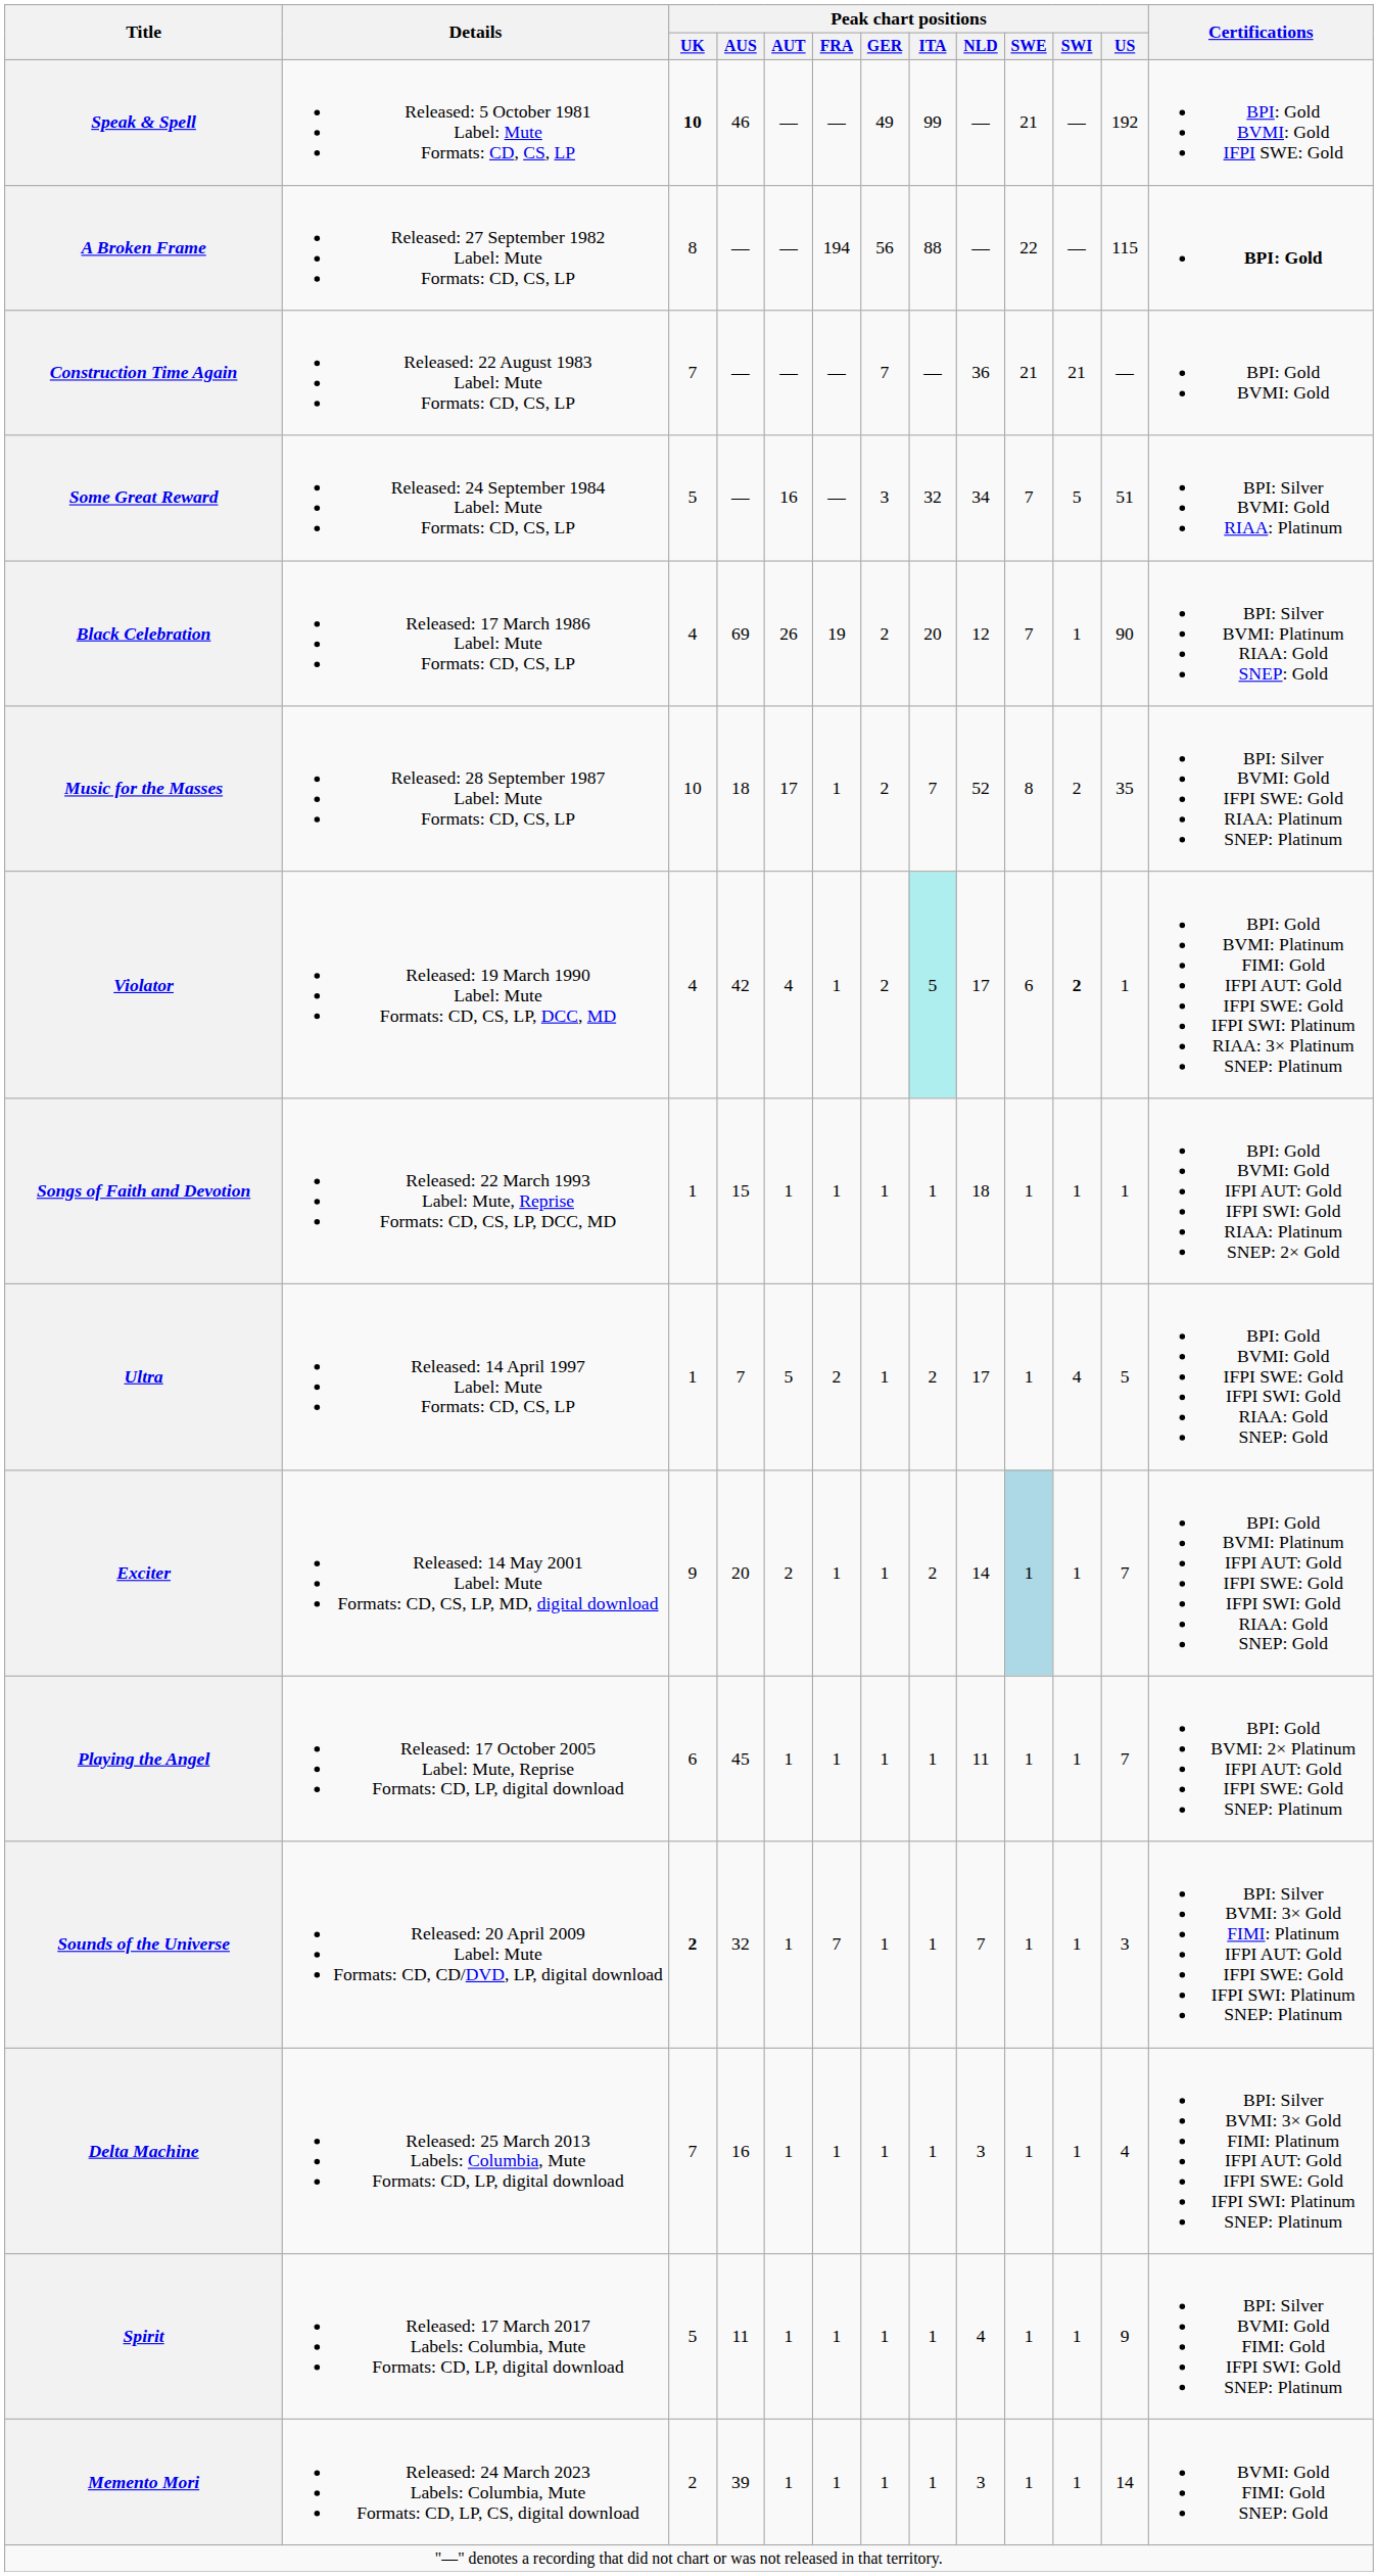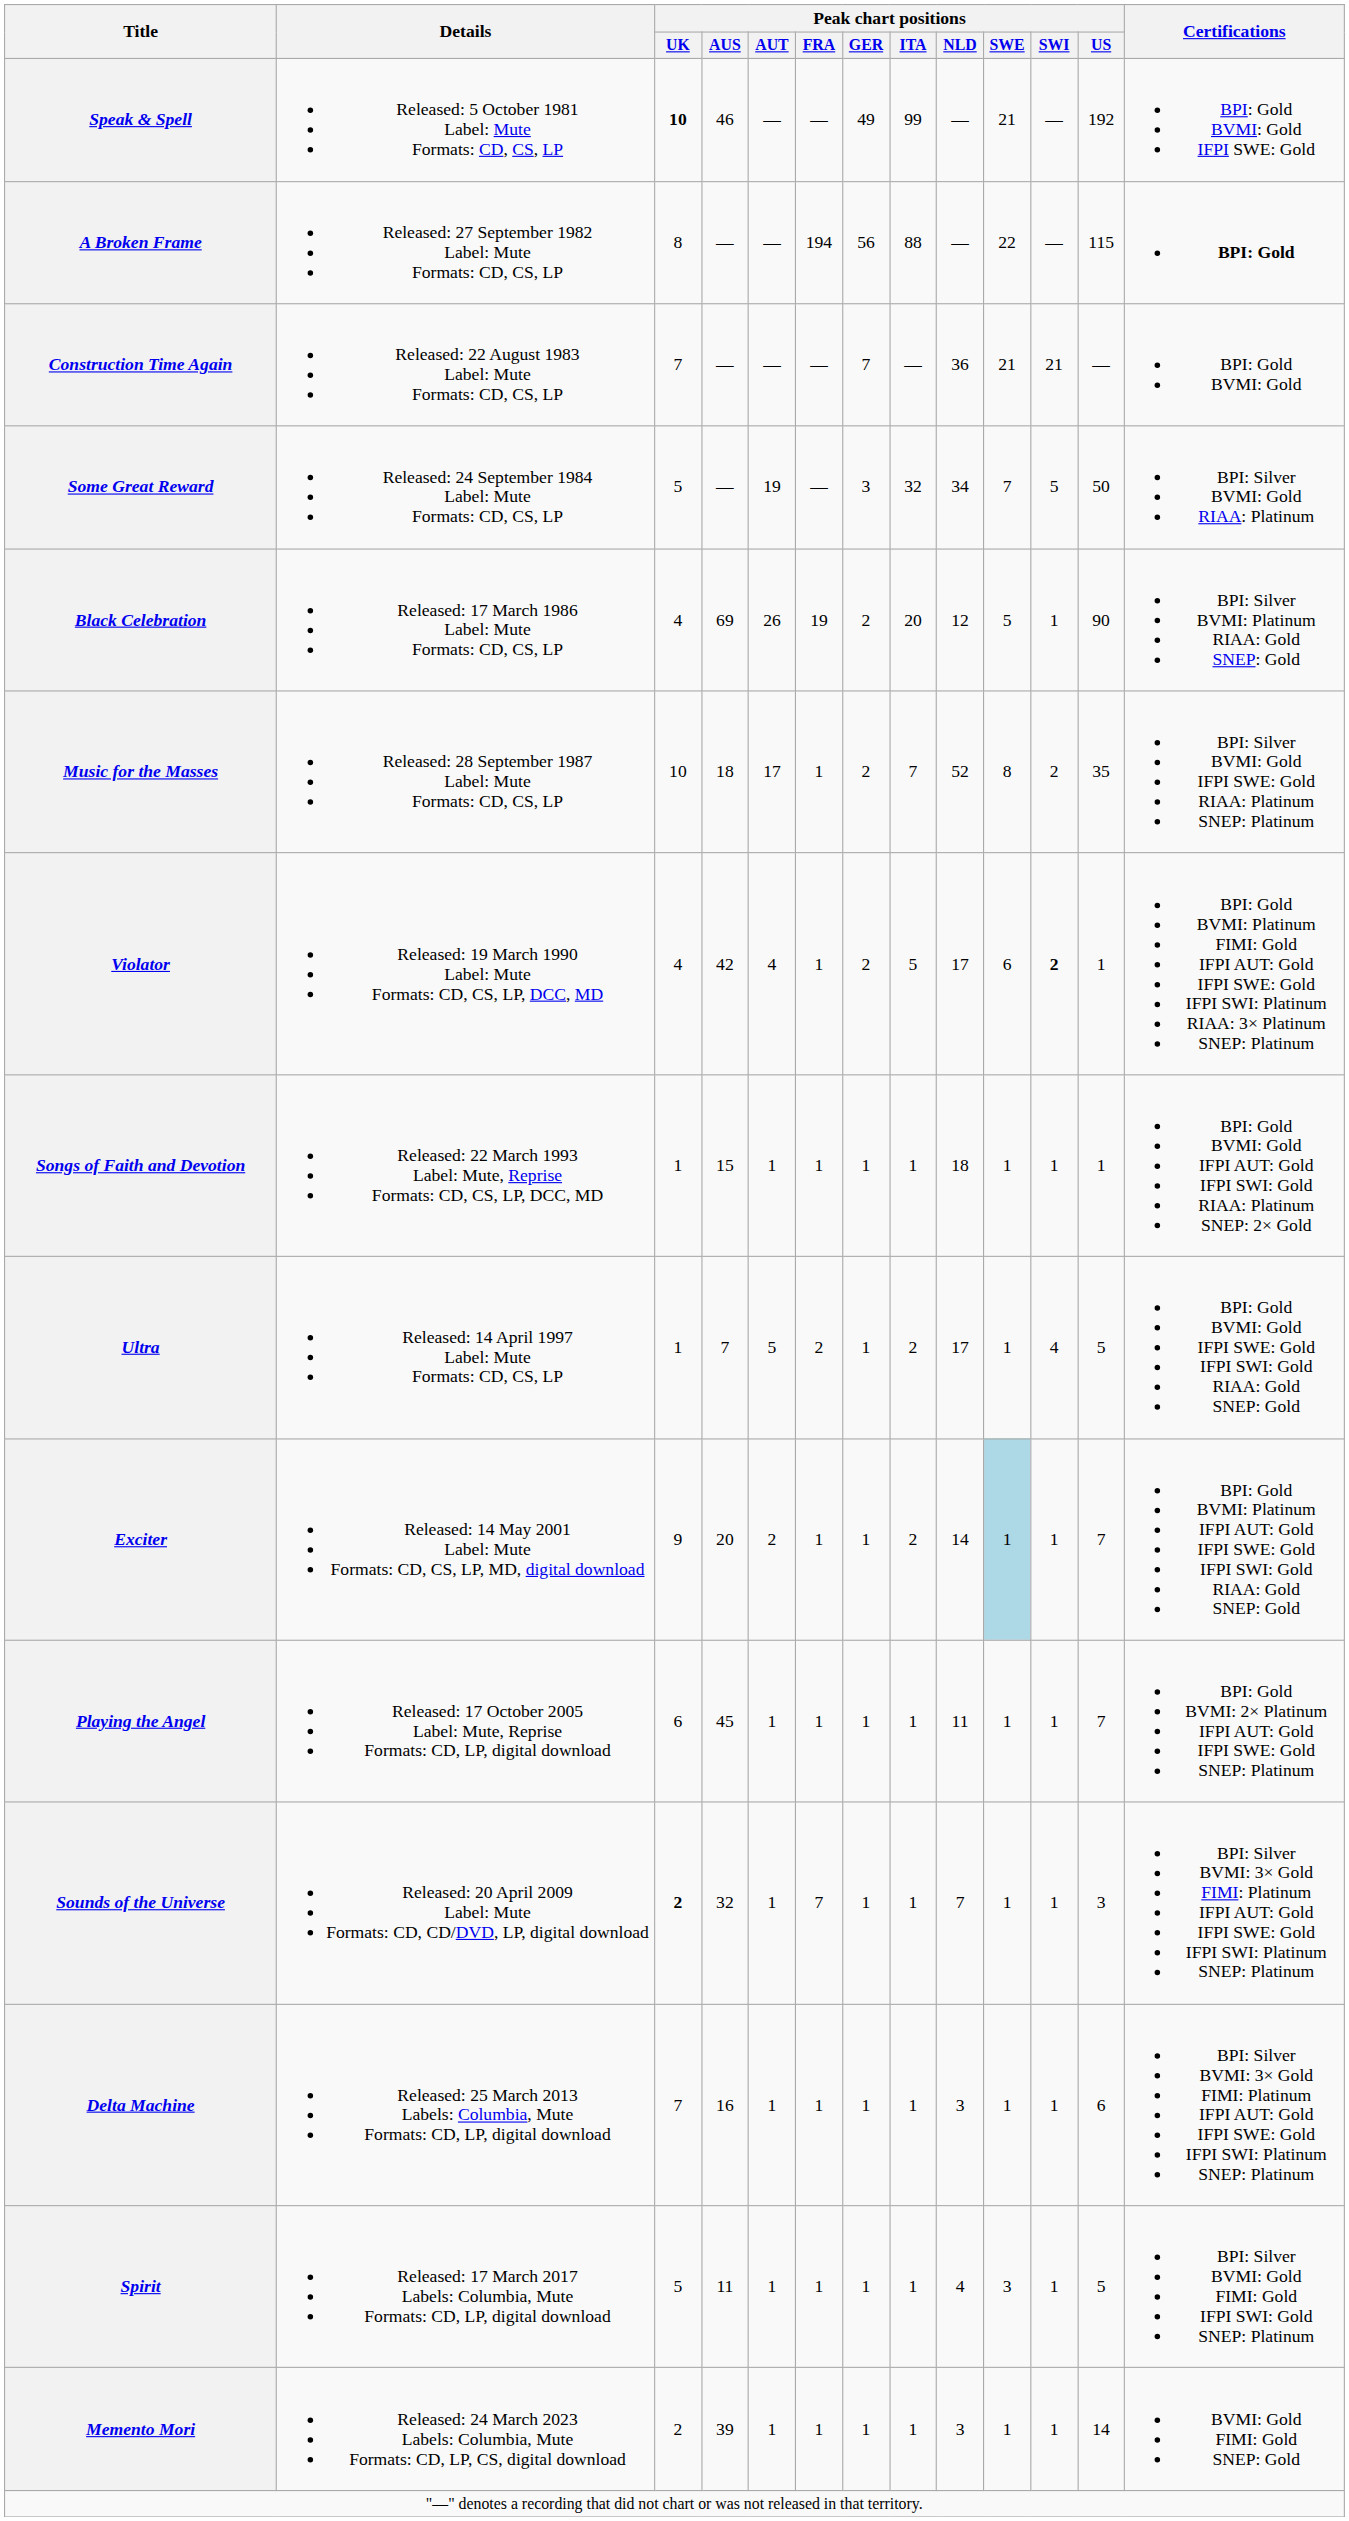 <table class="wikitable plainrowheaders" style="text-align:center;">
 <tr>
 <th scope="col" rowspan="2" style="width:15em;">Title</th>
 <th scope="col" rowspan="2" style="width:21em;">Details</th>
 <th scope="col" colspan="10">Peak chart positions</th>
 <th scope="col" rowspan="2" style="width:12em;"><a href='#'>Certifications</a></th>
 </tr>
 <tr>
 <th scope="col" style="width:2.5em;font-size:90%;"><a href='#'>UK</a><br></th>
 <th scope="col" style="width:2.5em;font-size:90%;"><a href='#'>AUS</a><br></th>
 <th scope="col" style="width:2.5em;font-size:90%;"><a href='#'>AUT</a><br></th>
 <th scope="col" style="width:2.5em;font-size:90%;"><a href='#'>FRA</a><br></th>
 <th scope="col" style="width:2.5em;font-size:90%;"><a href='#'>GER</a><br></th>
 <th scope="col" style="width:2.5em;font-size:90%;"><a href='#'>ITA</a><br></th>
 <th scope="col" style="width:2.5em;font-size:90%;"><a href='#'>NLD</a><br></th>
 <th scope="col" style="width:2.5em;font-size:90%;"><a href='#'>SWE</a><br></th>
 <th scope="col" style="width:2.5em;font-size:90%;"><a href='#'>SWI</a><br></th>
 <th scope="col" style="width:2.5em;font-size:90%;"><a href='#'>US</a><br></th>
 </tr>
 <tr>
 <th scope="row"><em><a href='#'>Speak & Spell</a></em></th>
 <td><br><ul><li>Released: 5 October 1981 </li><li>Label: <a href='#'>Mute</a></li><li>Formats: <a href='#'>CD</a>, <a href='#'>CS</a>, <a href='#'>LP</a></li></ul></td>
 <td><strong>10</strong></td>
 <td>46</td>
 <td>—</td>
 <td>—</td>
 <td>49</td>
 <td>99</td>
 <td>—</td>
 <td>21</td>
 <td>—</td>
 <td>192</td>
 <td><br><ul><li><a href='#'>BPI</a>: Gold</li><li><a href='#'>BVMI</a>: Gold</li><li><a href='#'>IFPI</a> SWE: Gold</li></ul></td>
 </tr>
 <tr>
 <th scope="row"><em><a href='#'>A Broken Frame</a></em></th>
 <td><br><ul><li>Released: 27 September 1982 </li><li>Label: Mute</li><li>Formats: CD, CS, LP</li></ul></td>
 <td>8</td>
 <td>—</td>
 <td>—</td>
 <td>194</td>
 <td>56</td>
 <td>88</td>
 <td>—</td>
 <td>22</td>
 <td>—</td>
 <td>115</td>
 <td><strong><br><ul><li>BPI: Gold</li></ul></strong></td>
 </tr>
 <tr>
 <th scope="row"><em><a href='#'>Construction Time Again</a></em></th>
 <td><br><ul><li>Released: 22 August 1983 </li><li>Label: Mute</li><li>Formats: CD, CS, LP</li></ul></td>
 <td>7</td>
 <td>—</td>
 <td>—</td>
 <td>—</td>
 <td>7</td>
 <td>—</td>
 <td>36</td>
 <td>21</td>
 <td>21</td>
 <td>—</td>
 <td><br><ul><li>BPI: Gold</li><li>BVMI: Gold</li></ul></td>
 </tr>
 <tr>
 <th scope="row"><em><a href='#'>Some Great Reward</a></em></th>
 <td><br><ul><li>Released: 24 September 1984 </li><li>Label: Mute</li><li>Formats: CD, CS, LP</li></ul></td>
 <td>5</td>
 <td>—</td>
-<td>16</td>
+<td>19</td>
 <td>—</td>
 <td>3</td>
 <td>32</td>
 <td>34</td>
 <td>7</td>
 <td>5</td>
-<td>51</td>
+<td>50</td>
 <td><br><ul><li>BPI: Silver</li><li>BVMI: Gold</li><li><a href='#'>RIAA</a>: Platinum</li></ul></td>
 </tr>
 <tr>
 <th scope="row"><em><a href='#'>Black Celebration</a></em></th>
 <td><br><ul><li>Released: 17 March 1986 </li><li>Label: Mute</li><li>Formats: CD, CS, LP</li></ul></td>
 <td>4</td>
 <td>69</td>
 <td>26</td>
 <td>19</td>
 <td>2</td>
 <td>20</td>
 <td>12</td>
-<td>7</td>
+<td>5</td>
 <td>1</td>
 <td>90</td>
 <td><br><ul><li>BPI: Silver</li><li>BVMI: Platinum</li><li>RIAA: Gold</li><li><a href='#'>SNEP</a>: Gold</li></ul></td>
 </tr>
 <tr>
 <th scope="row"><em><a href='#'>Music for the Masses</a></em></th>
 <td><br><ul><li>Released: 28 September 1987 </li><li>Label: Mute</li><li>Formats: CD, CS, LP</li></ul></td>
 <td>10</td>
 <td>18</td>
 <td>17</td>
 <td>1</td>
 <td>2</td>
 <td>7</td>
 <td>52</td>
 <td>8</td>
 <td>2</td>
 <td>35</td>
 <td><br><ul><li>BPI: Silver</li><li>BVMI: Gold</li><li>IFPI SWE: Gold</li><li>RIAA: Platinum</li><li>SNEP: Platinum</li></ul></td>
 </tr>
 <tr>
 <th scope="row"><em><a href='#'>Violator</a></em></th>
 <td><br><ul><li>Released: 19 March 1990 </li><li>Label: Mute</li><li>Formats: CD, CS, LP, <a href='#'>DCC</a>, <a href='#'>MD</a></li></ul></td>
 <td>4</td>
 <td>42</td>
 <td>4</td>
 <td>1</td>
 <td>2</td>
-<td style="background: paleturquoise;">5</td>
+<td>5</td>
 <td>17</td>
 <td>6</td>
 <td><strong>2</strong></td>
 <td>1</td>
 <td><br><ul><li>BPI: Gold</li><li>BVMI: Platinum</li><li>FIMI: Gold</li><li>IFPI AUT: Gold</li><li>IFPI SWE: Gold</li><li>IFPI SWI: Platinum</li><li>RIAA: 3× Platinum</li><li>SNEP: Platinum</li></ul></td>
 </tr>
 <tr>
 <th scope="row"><em><a href='#'>Songs of Faith and Devotion</a></em></th>
 <td><br><ul><li>Released: 22 March 1993 </li><li>Label: Mute, <a href='#'>Reprise</a></li><li>Formats: CD, CS, LP, DCC, MD</li></ul></td>
 <td>1</td>
 <td>15</td>
 <td>1</td>
 <td>1</td>
 <td>1</td>
 <td>1</td>
 <td>18</td>
 <td>1</td>
 <td>1</td>
 <td>1</td>
 <td><br><ul><li>BPI: Gold</li><li>BVMI: Gold</li><li>IFPI AUT: Gold</li><li>IFPI SWI: Gold</li><li>RIAA: Platinum</li><li>SNEP: 2× Gold</li></ul></td>
 </tr>
 <tr>
 <th scope="row"><em><a href='#'>Ultra</a></em></th>
 <td><br><ul><li>Released: 14 April 1997 </li><li>Label: Mute</li><li>Formats: CD, CS, LP</li></ul></td>
 <td>1</td>
 <td>7</td>
 <td>5</td>
 <td>2</td>
 <td>1</td>
 <td>2</td>
 <td>17</td>
 <td>1</td>
 <td>4</td>
 <td>5</td>
 <td><br><ul><li>BPI: Gold</li><li>BVMI: Gold</li><li>IFPI SWE: Gold</li><li>IFPI SWI: Gold</li><li>RIAA: Gold</li><li>SNEP: Gold</li></ul></td>
 </tr>
 <tr>
 <th scope="row"><em><a href='#'>Exciter</a></em></th>
 <td><br><ul><li>Released: 14 May 2001 </li><li>Label: Mute</li><li>Formats: CD, CS, LP, MD, <a href='#'>digital download</a></li></ul></td>
 <td>9</td>
 <td>20</td>
 <td>2</td>
 <td>1</td>
 <td>1</td>
 <td>2</td>
 <td>14</td>
 <td style="background: lightblue;">1</td>
 <td>1</td>
 <td>7</td>
 <td><br><ul><li>BPI: Gold</li><li>BVMI: Platinum</li><li>IFPI AUT: Gold</li><li>IFPI SWE: Gold</li><li>IFPI SWI: Gold</li><li>RIAA: Gold</li><li>SNEP: Gold</li></ul></td>
 </tr>
 <tr>
 <th scope="row"><em><a href='#'>Playing the Angel</a></em></th>
 <td><br><ul><li>Released: 17 October 2005 </li><li>Label: Mute, Reprise</li><li>Formats: CD, LP, digital download</li></ul></td>
 <td>6</td>
 <td>45</td>
 <td>1</td>
 <td>1</td>
 <td>1</td>
 <td>1</td>
 <td>11</td>
 <td>1</td>
 <td>1</td>
 <td>7</td>
 <td><br><ul><li>BPI: Gold</li><li>BVMI: 2× Platinum</li><li>IFPI AUT: Gold</li><li>IFPI SWE: Gold</li><li>SNEP: Platinum</li></ul></td>
 </tr>
 <tr>
 <th scope="row"><em><a href='#'>Sounds of the Universe</a></em></th>
 <td><br><ul><li>Released: 20 April 2009 </li><li>Label: Mute</li><li>Formats: CD, CD/<a href='#'>DVD</a>, LP, digital download</li></ul></td>
 <td><strong>2</strong></td>
 <td>32</td>
 <td>1</td>
 <td>7</td>
 <td>1</td>
 <td>1</td>
 <td>7</td>
 <td>1</td>
 <td>1</td>
 <td>3</td>
 <td><br><ul><li>BPI: Silver</li><li>BVMI: 3× Gold</li><li><a href='#'>FIMI</a>: Platinum</li><li>IFPI AUT: Gold</li><li>IFPI SWE: Gold</li><li>IFPI SWI: Platinum</li><li>SNEP: Platinum</li></ul></td>
 </tr>
 <tr>
 <th scope="row"><em><a href='#'>Delta Machine</a></em></th>
 <td><br><ul><li>Released: 25 March 2013 </li><li>Labels: <a href='#'>Columbia</a>, Mute</li><li>Formats: CD, LP, digital download</li></ul></td>
 <td>7</td>
 <td>16</td>
 <td>1</td>
 <td>1</td>
 <td>1</td>
 <td>1</td>
 <td>3</td>
 <td>1</td>
 <td>1</td>
-<td>4</td>
+<td>6</td>
 <td><br><ul><li>BPI: Silver</li><li>BVMI: 3× Gold</li><li>FIMI: Platinum</li><li>IFPI AUT: Gold</li><li>IFPI SWE: Gold</li><li>IFPI SWI: Platinum</li><li>SNEP: Platinum</li></ul></td>
 </tr>
 <tr>
 <th scope="row"><em><a href='#'>Spirit</a></em></th>
 <td><br><ul><li>Released: 17 March 2017</li><li>Labels: Columbia, Mute</li><li>Formats: CD, LP, digital download</li></ul></td>
 <td>5</td>
 <td>11</td>
 <td>1</td>
 <td>1</td>
 <td>1</td>
 <td>1</td>
 <td>4</td>
+<td>3</td>
 <td>1</td>
-<td>1</td>
-<td>9</td>
+<td>5</td>
 <td><br><ul><li>BPI: Silver</li><li>BVMI: Gold</li><li>FIMI: Gold</li><li>IFPI SWI: Gold</li><li>SNEP: Platinum</li></ul></td>
 </tr>
 <tr>
 <th scope="row"><em><a href='#'>Memento Mori</a></em></th>
 <td><br><ul><li>Released: 24 March 2023</li><li>Labels: Columbia, Mute</li><li>Formats: CD, LP, CS, digital download</li></ul></td>
 <td>2</td>
 <td>39</td>
 <td>1</td>
 <td>1</td>
 <td>1</td>
 <td>1</td>
 <td>3</td>
 <td>1</td>
 <td>1</td>
 <td>14</td>
 <td><br><ul><li>BVMI: Gold</li><li>FIMI: Gold</li><li>SNEP: Gold</li></ul></td>
 </tr>
 <tr>
 <td colspan="13" style="font-size:90%">"—" denotes a recording that did not chart or was not released in that territory.</td>
 </tr>
 </table>
